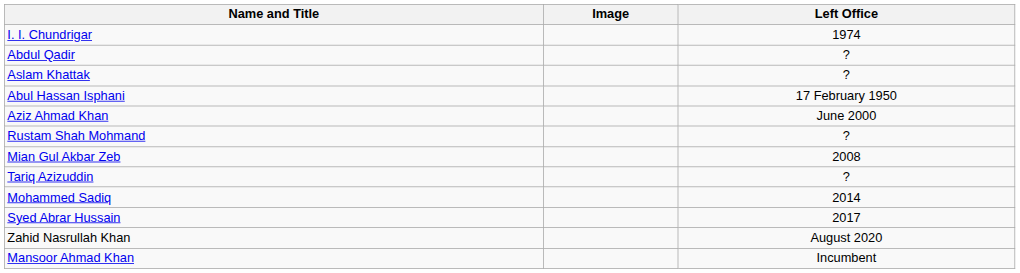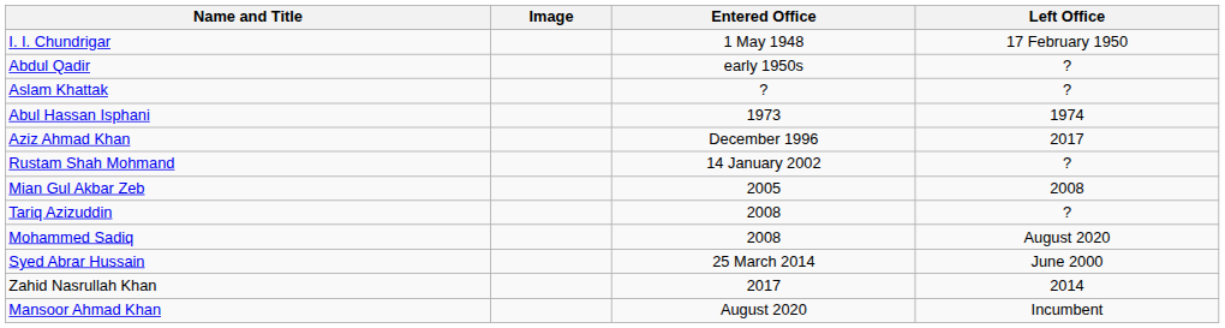 <table class=wikitable style="width:100%">
 <tr>
 <th align=center valign=bottom width="40%">Name and Title</th>
 <th valign=bottom width="10%">Image</th>
+<th valign=bottom width="25%">Entered Office</th>
 <th valign=bottom width="25%">Left Office</th>
 </tr>
 <tr>
 <td><a href='#'>I. I. Chundrigar</a></td>
 <td align=center></td>
-<td align=center>1974</td>
+<td align=center>1 May 1948</td>
+<td align=center>17 February 1950</td>
 </tr>
 <tr>
 <td><a href='#'>Abdul Qadir</a></td>
 <td align=center></td>
+<td align=center>early 1950s</td>
 <td align=center>?</td>
 </tr>
 <tr>
 <td><a href='#'>Aslam Khattak</a></td>
 <td align=center></td>
 <td align=center>?</td>
+<td align=center>?</td>
 </tr>
 <tr>
 <td><a href='#'>Abul Hassan Isphani</a></td>
 <td align=center></td>
-<td align=center>17 February 1950</td>
+<td align=center>1973</td>
+<td align=center>1974</td>
 </tr>
 <tr>
 <td><a href='#'>Aziz Ahmad Khan</a></td>
 <td align=center></td>
-<td align=center>June 2000</td>
+<td align=center>December 1996</td>
+<td align=center>2017</td>
 </tr>
 <tr>
 <td><a href='#'>Rustam Shah Mohmand</a></td>
 <td align=center></td>
+<td align=center>14 January 2002</td>
 <td align=center>?</td>
 </tr>
 <tr>
 <td><a href='#'>Mian Gul Akbar Zeb</a></td>
 <td align=center></td>
+<td align=center>2005</td>
 <td align=center>2008</td>
 </tr>
 <tr>
 <td><a href='#'>Tariq Azizuddin</a></td>
 <td align=center></td>
+<td align=center>2008</td>
 <td align=center>?</td>
 </tr>
 <tr>
 <td><a href='#'>Mohammed Sadiq</a></td>
 <td align=center></td>
-<td align=center>2014</td>
+<td align=center>2008</td>
+<td align=center>August 2020</td>
 </tr>
 <tr>
 <td><a href='#'>Syed Abrar Hussain</a></td>
 <td align=center></td>
-<td align=center>2017</td>
+<td align=center>25 March 2014</td>
+<td align=center>June 2000</td>
 </tr>
 <tr>
 <td>Zahid Nasrullah Khan</td>
 <td align=center></td>
-<td align=center>August 2020</td>
+<td align=center>2017</td>
+<td align=center>2014</td>
 </tr>
 <tr>
 <td><a href='#'>Mansoor Ahmad Khan</a></td>
 <td align=center></td>
+<td align=center>August 2020</td>
 <td align=center>Incumbent</td>
 </tr>
 </table>
